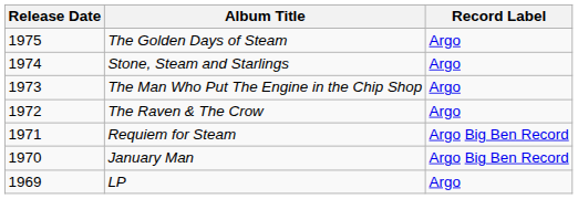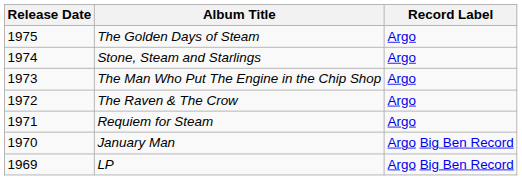 <table class="wikitable" border="1">
 <tr>
 <th>Release Date</th>
 <th>Album Title</th>
 <th>Record Label</th>
 </tr>
 <tr>
 <td>1975</td>
 <td><em>The Golden Days of Steam</em></td>
 <td><a href='#'>Argo</a></td>
 </tr>
 <tr>
 <td>1974</td>
 <td><em>Stone, Steam and Starlings</em></td>
 <td><a href='#'>Argo</a></td>
 </tr>
 <tr>
 <td>1973</td>
 <td><em>The Man Who Put The Engine in the Chip Shop</em></td>
 <td><a href='#'>Argo</a></td>
 </tr>
 <tr>
 <td>1972</td>
 <td><em>The Raven & The Crow</em></td>
 <td><a href='#'>Argo</a></td>
 </tr>
 <tr>
 <td>1971</td>
 <td><em>Requiem for Steam</em></td>
-<td><a href='#'>Argo</a> <a href='#'>Big Ben Record</a></td>
+<td><a href='#'>Argo</a></td>
 </tr>
 <tr>
 <td>1970</td>
 <td><em>January Man</em></td>
 <td><a href='#'>Argo</a> <a href='#'>Big Ben Record</a></td>
 </tr>
 <tr>
 <td>1969</td>
 <td><em>LP</em></td>
-<td><a href='#'>Argo</a></td>
+<td><a href='#'>Argo</a> <a href='#'>Big Ben Record</a></td>
 </tr>
 </table>
